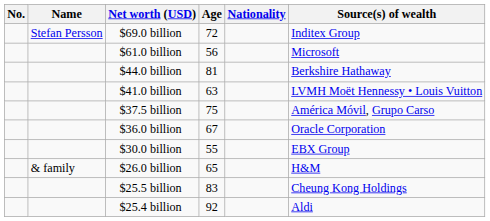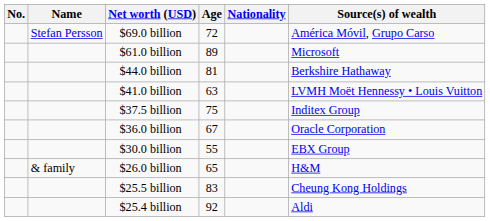 <table class="wikitable sortable">
 <tr>
 <th>No.</th>
 <th>Name</th>
 <th><a href='#'>Net worth</a> (<a href='#'>USD</a>)</th>
 <th>Age</th>
 <th><a href='#'>Nationality</a></th>
 <th>Source(s) of wealth</th>
 </tr>
 <tr>
 <td style="text-align:center;"> </td>
 <td><a href='#'>Stefan Persson</a></td>
 <td style="text-align:center;">$69.0 billion </td>
 <td style="text-align:center;">72</td>
 <td></td>
-<td><a href='#'>Inditex Group</a></td>
+<td><a href='#'>América Móvil</a>, <a href='#'>Grupo Carso</a></td>
 </tr>
 <tr>
 <td style="text-align:center;"> </td>
 <td></td>
 <td style="text-align:center;">$61.0 billion </td>
-<td style="text-align:center;">56</td>
+<td style="text-align:center;">89</td>
 <td></td>
 <td><a href='#'>Microsoft</a></td>
 </tr>
 <tr>
 <td style="text-align:center;"> </td>
 <td></td>
 <td style="text-align:center;">$44.0 billion </td>
 <td style="text-align:center;">81</td>
 <td></td>
 <td><a href='#'>Berkshire Hathaway</a></td>
 </tr>
 <tr>
 <td style="text-align:center;"> </td>
 <td></td>
 <td style="text-align:center;">$41.0 billion </td>
 <td style="text-align:center;">63</td>
 <td></td>
 <td><a href='#'>LVMH Moët Hennessy • Louis Vuitton</a></td>
 </tr>
 <tr>
 <td style="text-align:center;"> </td>
 <td></td>
 <td style="text-align:center;">$37.5 billion </td>
 <td style="text-align:center;">75</td>
 <td></td>
-<td><a href='#'>América Móvil</a>, <a href='#'>Grupo Carso</a></td>
+<td><a href='#'>Inditex Group</a></td>
 </tr>
 <tr>
 <td style="text-align:center;"> </td>
 <td></td>
 <td style="text-align:center;">$36.0 billion </td>
 <td style="text-align:center;">67</td>
 <td></td>
 <td><a href='#'>Oracle Corporation</a></td>
 </tr>
 <tr>
 <td style="text-align:center;"> </td>
 <td></td>
 <td style="text-align:center;">$30.0 billion </td>
 <td style="text-align:center;">55</td>
 <td></td>
 <td><a href='#'>EBX Group</a></td>
 </tr>
 <tr>
 <td style="text-align:center;"> </td>
 <td> & family</td>
 <td style="text-align:center;">$26.0 billion </td>
 <td style="text-align:center;">65</td>
 <td></td>
 <td><a href='#'>H&M</a></td>
 </tr>
 <tr>
 <td style="text-align:center;"> </td>
 <td></td>
 <td style="text-align:center;">$25.5 billion </td>
 <td style="text-align:center;">83</td>
 <td></td>
 <td><a href='#'>Cheung Kong Holdings</a></td>
 </tr>
 <tr>
 <td style="text-align:center;"> </td>
 <td></td>
 <td style="text-align:center;">$25.4 billion </td>
 <td style="text-align:center;">92</td>
 <td></td>
 <td><a href='#'>Aldi</a></td>
 </tr>
 </table>
